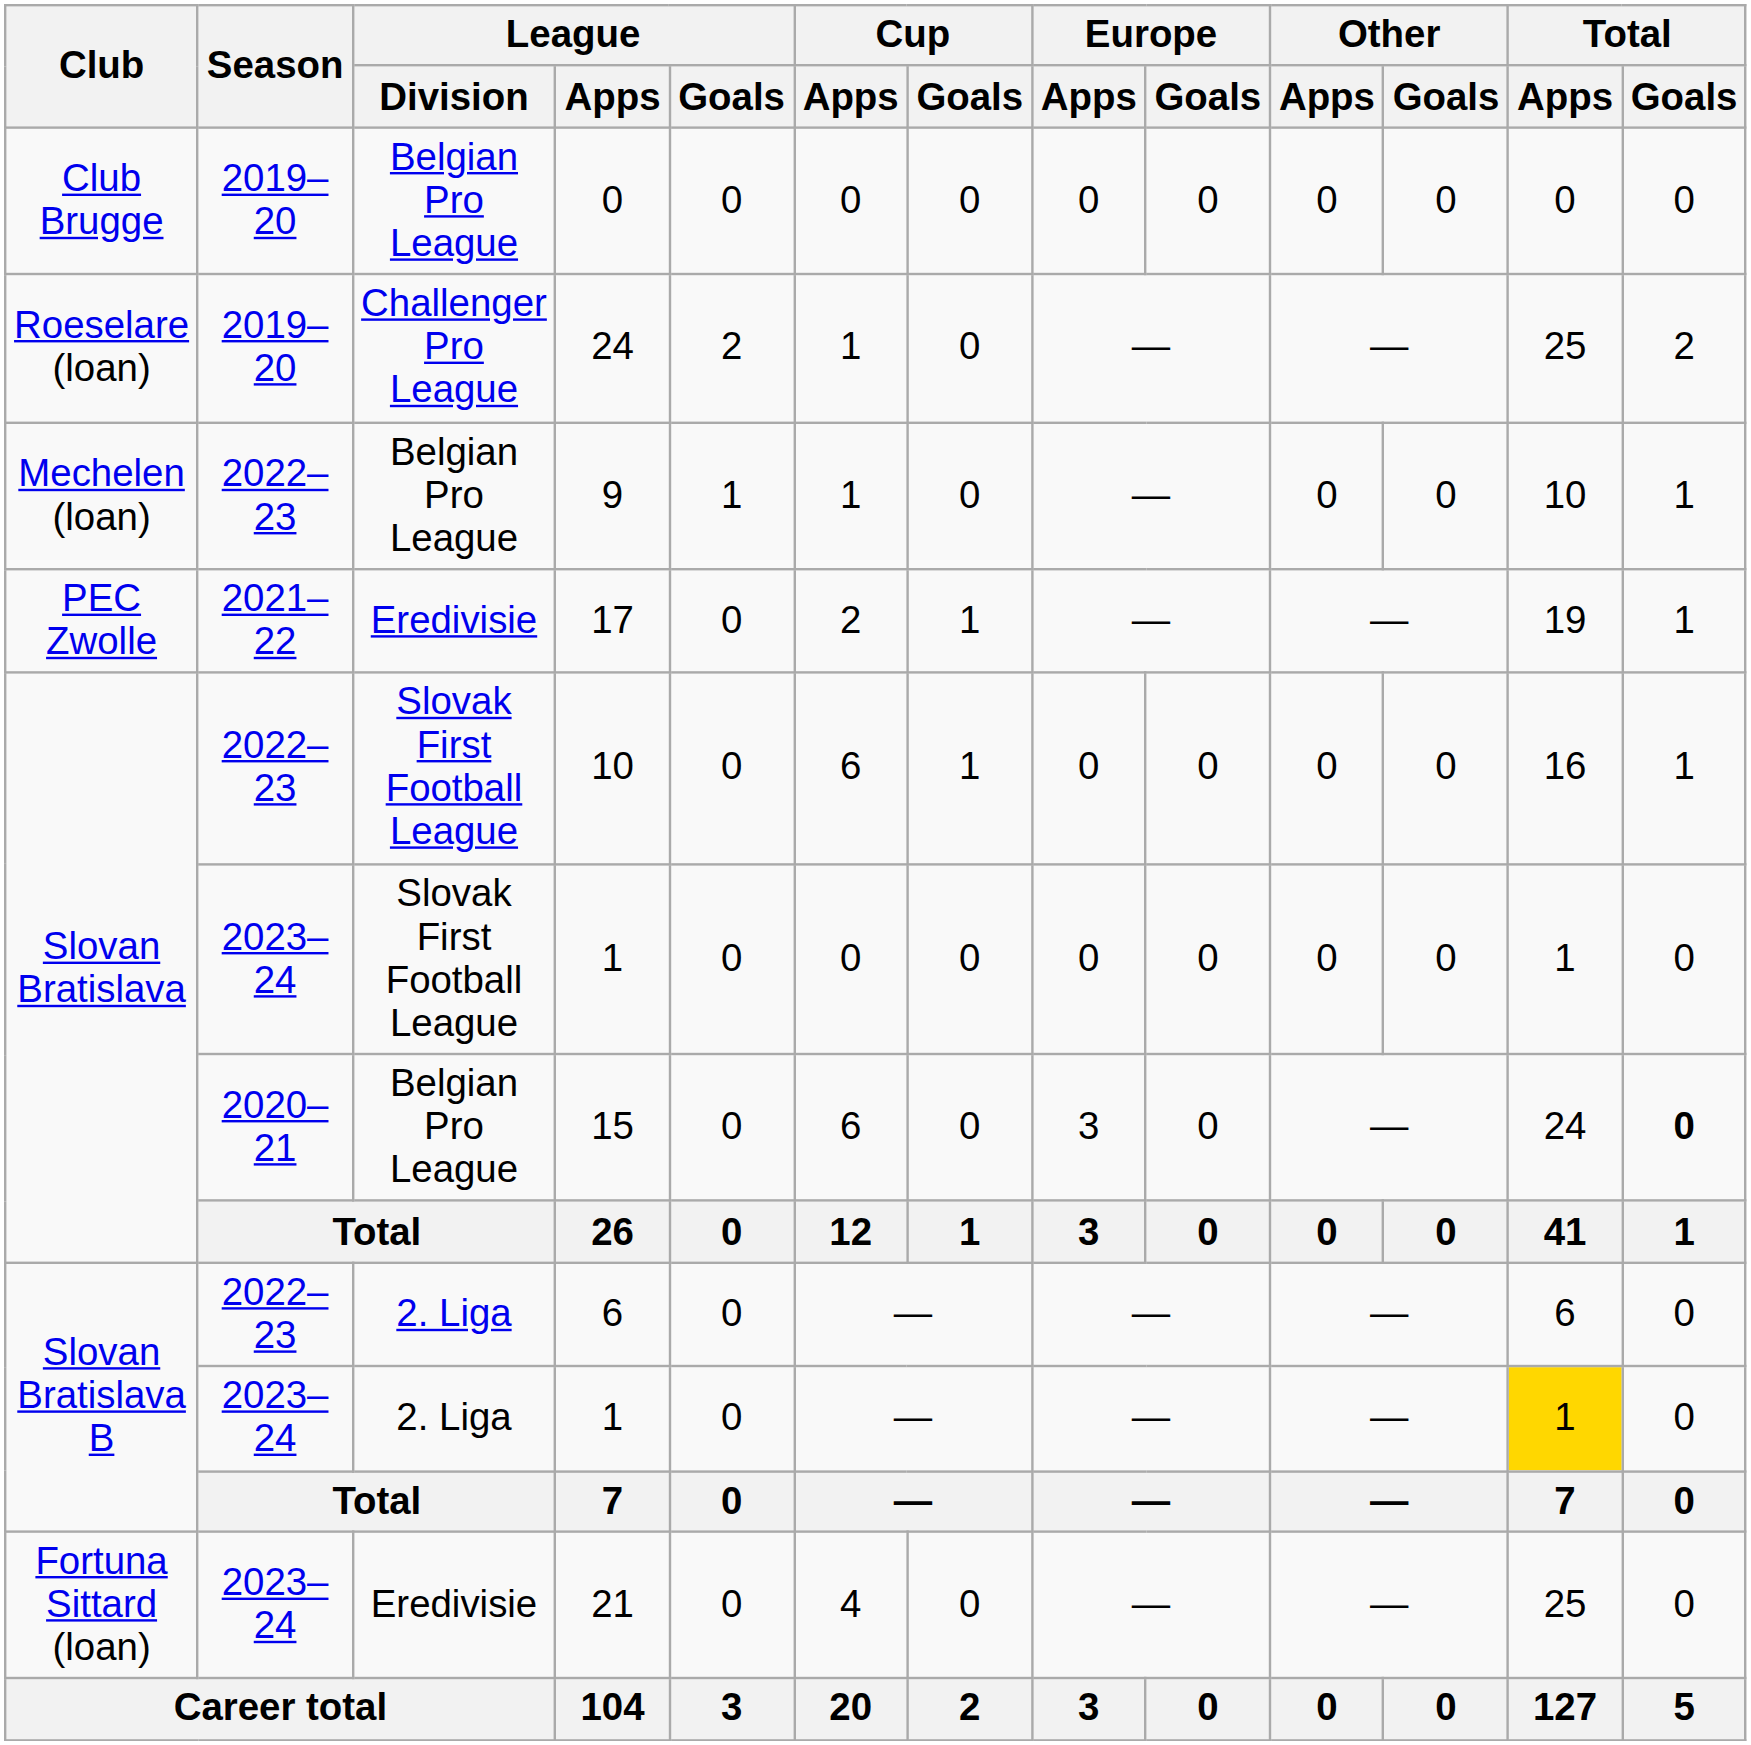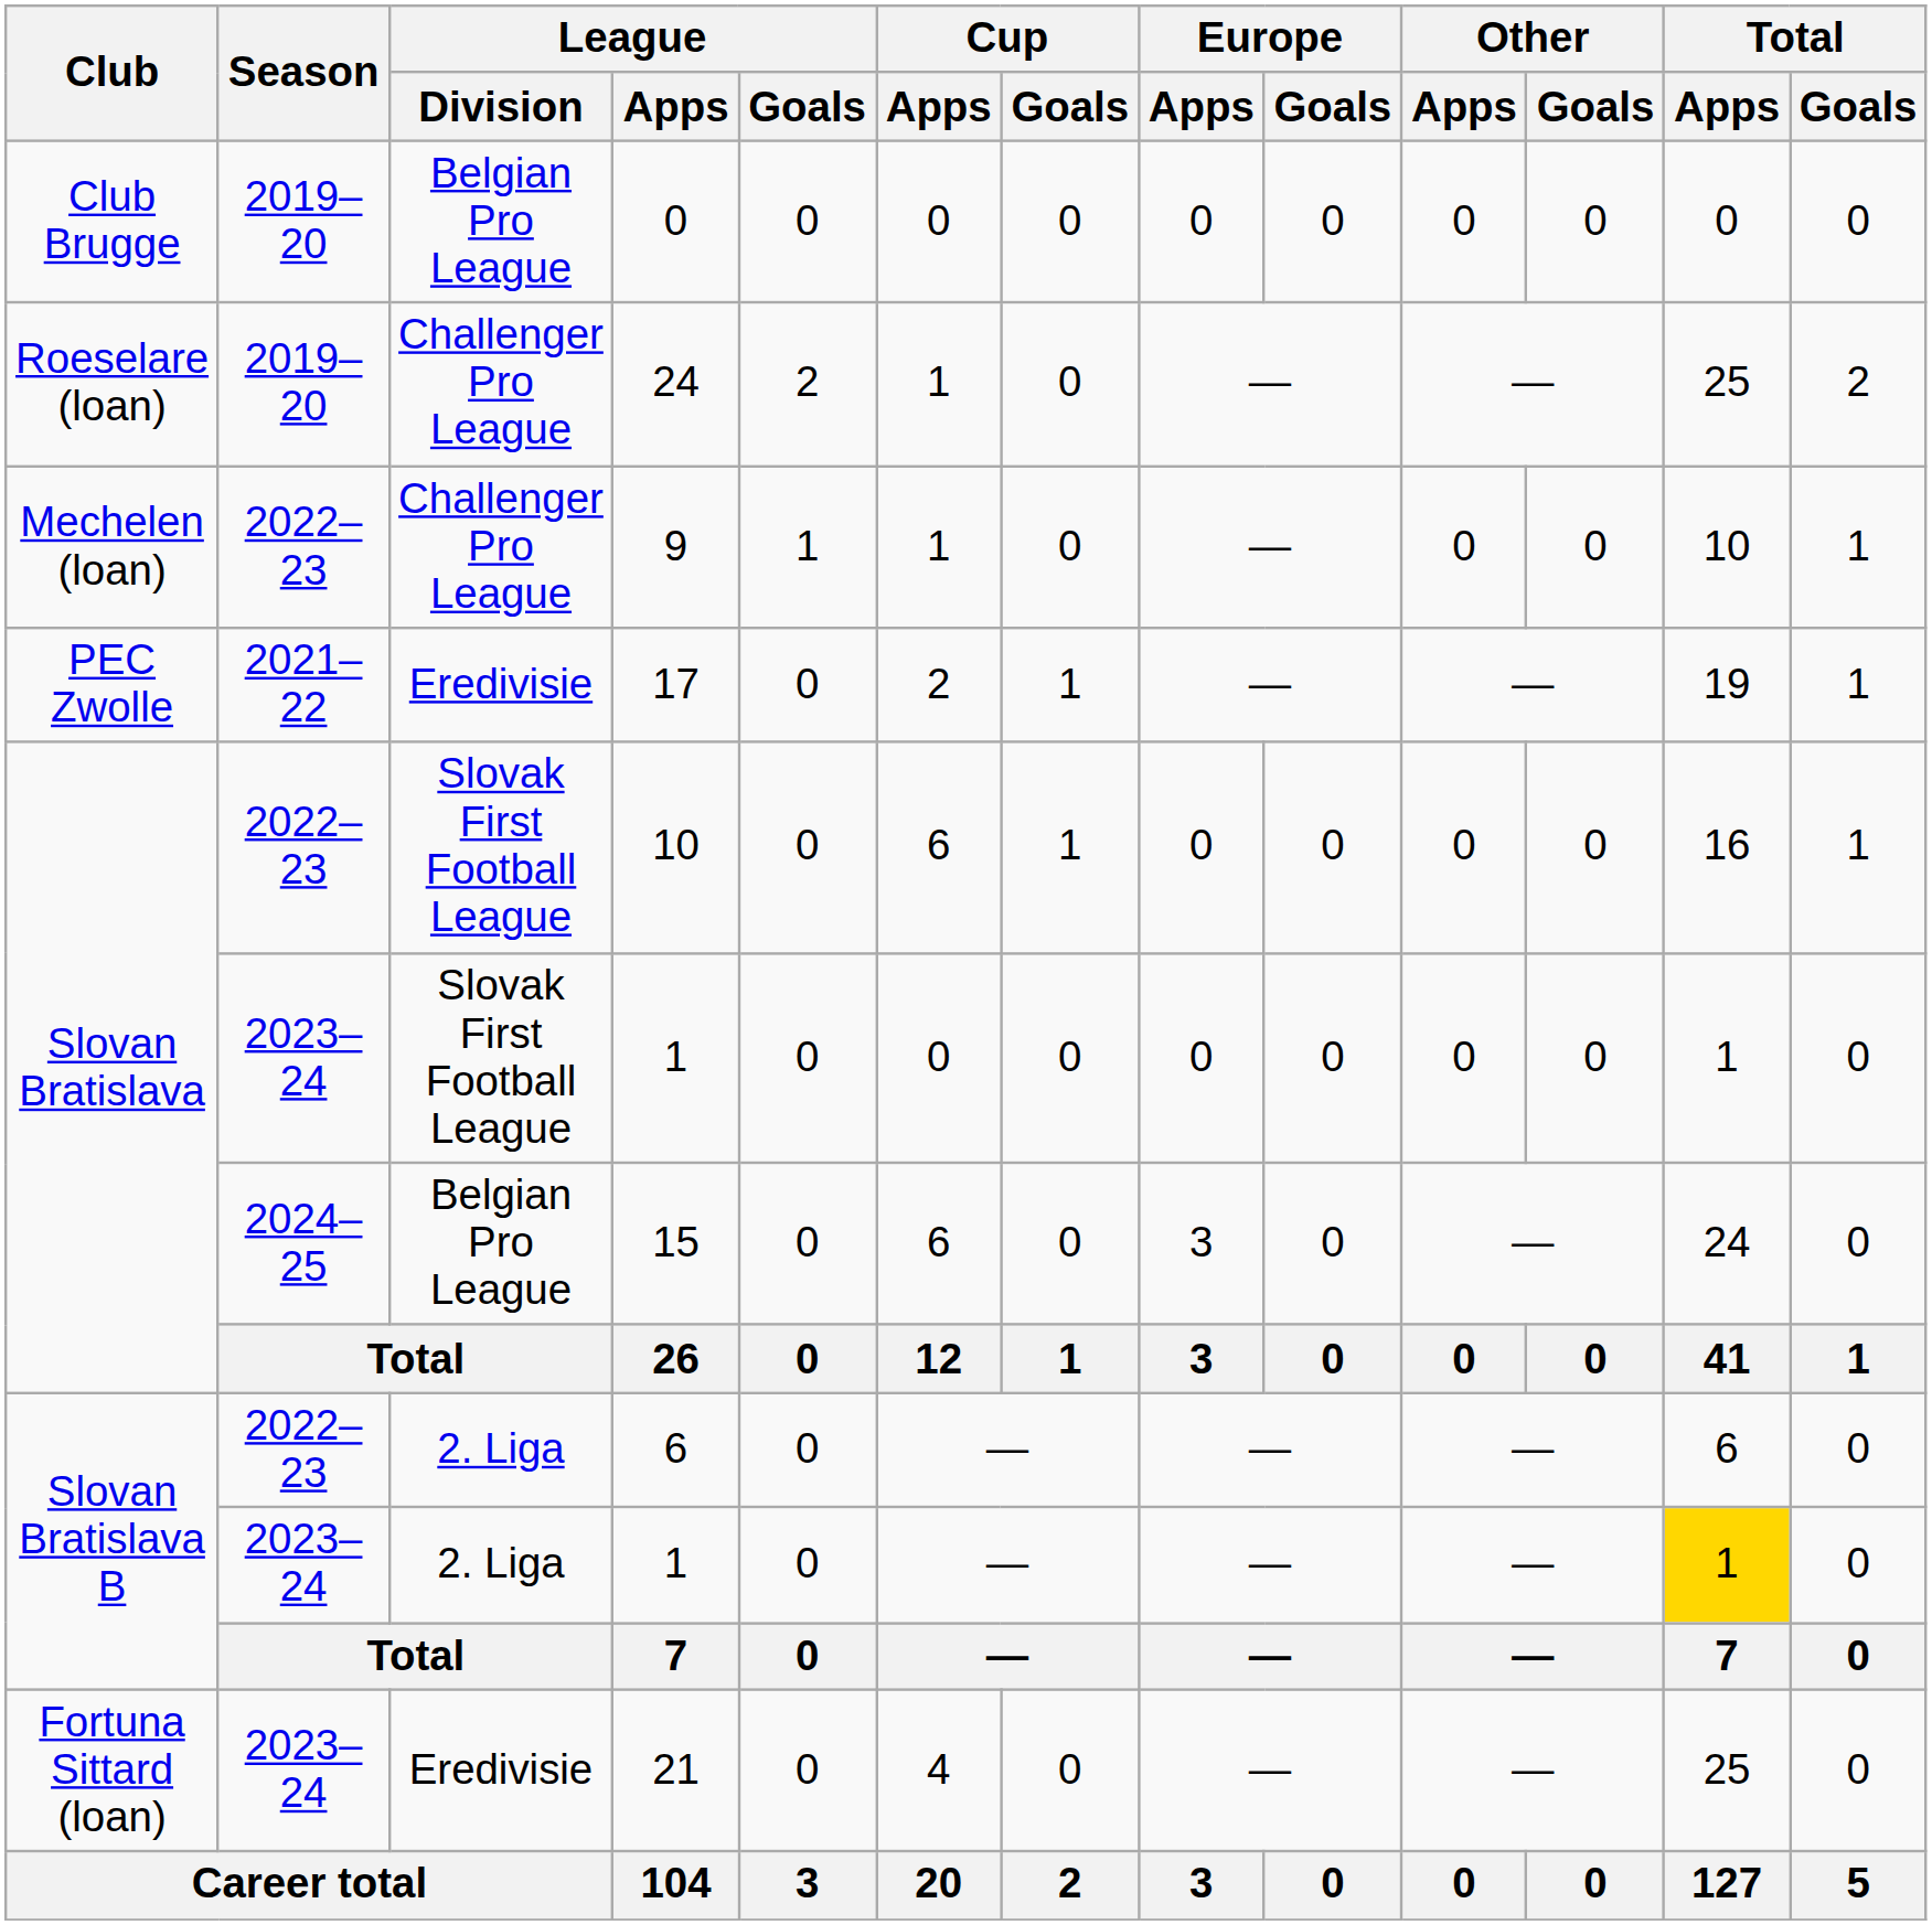 <table class="wikitable" style="text-align: center;">
 <tr>
 <th rowspan="2">Club</th>
 <th rowspan="2">Season</th>
 <th colspan="3">League</th>
 <th colspan="2">Cup</th>
 <th colspan="2">Europe</th>
 <th colspan="2">Other</th>
 <th colspan="2">Total</th>
 </tr>
 <tr>
 <th>Division</th>
 <th>Apps</th>
 <th>Goals</th>
 <th>Apps</th>
 <th>Goals</th>
 <th>Apps</th>
 <th>Goals</th>
 <th>Apps</th>
 <th>Goals</th>
 <th>Apps</th>
 <th>Goals</th>
 </tr>
 <tr>
 <td><a href='#'>Club Brugge</a></td>
 <td><a href='#'>2019–20</a></td>
 <td><a href='#'>Belgian Pro League</a></td>
 <td>0</td>
 <td>0</td>
 <td>0</td>
 <td>0</td>
 <td>0</td>
 <td>0</td>
 <td>0</td>
 <td>0</td>
 <td>0</td>
 <td>0</td>
 </tr>
 <tr>
 <td><a href='#'>Roeselare</a> (loan)</td>
 <td><a href='#'>2019–20</a></td>
 <td><a href='#'>Challenger Pro League</a></td>
 <td>24</td>
 <td>2</td>
 <td>1</td>
 <td>0</td>
 <td colspan="2">—</td>
 <td colspan="2">—</td>
 <td>25</td>
 <td>2</td>
 </tr>
 <tr>
 <td><a href='#'>Mechelen</a> (loan)</td>
 <td><a href='#'>2022–23</a></td>
-<td>Belgian Pro League</td>
+<td><a href='#'>Challenger Pro League</a></td>
 <td>9</td>
 <td>1</td>
 <td>1</td>
 <td>0</td>
 <td colspan="2">—</td>
 <td>0</td>
 <td>0</td>
 <td>10</td>
 <td>1</td>
 </tr>
 <tr>
 <td><a href='#'>PEC Zwolle</a></td>
 <td><a href='#'>2021–22</a></td>
 <td><a href='#'>Eredivisie</a></td>
 <td>17</td>
 <td>0</td>
 <td>2</td>
 <td>1</td>
 <td colspan="2">—</td>
 <td colspan="2">—</td>
 <td>19</td>
 <td>1</td>
 </tr>
 <tr>
 <td rowspan="4"><a href='#'>Slovan Bratislava</a></td>
 <td><a href='#'>2022–23</a></td>
 <td><a href='#'>Slovak First Football League</a></td>
 <td>10</td>
 <td>0</td>
 <td>6</td>
 <td>1</td>
 <td>0</td>
 <td>0</td>
 <td>0</td>
 <td>0</td>
 <td>16</td>
 <td>1</td>
 </tr>
 <tr>
 <td><a href='#'>2023–24</a></td>
 <td>Slovak First Football League</td>
 <td>1</td>
 <td>0</td>
 <td>0</td>
 <td>0</td>
 <td>0</td>
 <td>0</td>
 <td>0</td>
 <td>0</td>
 <td>1</td>
 <td>0</td>
 </tr>
 <tr>
-<td><a href='#'>2020–21</a></td>
+<td><a href='#'>2024–25</a></td>
 <td>Belgian Pro League</td>
 <td>15</td>
 <td>0</td>
 <td>6</td>
 <td>0</td>
 <td>3</td>
 <td>0</td>
 <td colspan="2">—</td>
 <td>24</td>
-<td><strong>0</strong></td>
+<td>0</td>
 </tr>
 <tr>
 <th colspan="2">Total</th>
 <th>26</th>
 <th>0</th>
 <th>12</th>
 <th>1</th>
 <th>3</th>
 <th>0</th>
 <th>0</th>
 <th>0</th>
 <th>41</th>
 <th>1</th>
 </tr>
 <tr>
 <td rowspan="3"><a href='#'>Slovan Bratislava B</a></td>
 <td><a href='#'>2022–23</a></td>
 <td><a href='#'>2. Liga</a></td>
 <td>6</td>
 <td>0</td>
 <td colspan="2">—</td>
 <td colspan="2">—</td>
 <td colspan="2">—</td>
 <td>6</td>
 <td>0</td>
 </tr>
 <tr>
 <td><a href='#'>2023–24</a></td>
 <td>2. Liga</td>
 <td>1</td>
 <td>0</td>
 <td colspan="2">—</td>
 <td colspan="2">—</td>
 <td colspan="2">—</td>
 <td style="background: gold;">1</td>
 <td>0</td>
 </tr>
 <tr>
 <th colspan="2">Total</th>
 <th>7</th>
 <th>0</th>
 <th colspan="2">—</th>
 <th colspan="2">—</th>
 <th colspan="2">—</th>
 <th>7</th>
 <th>0</th>
 </tr>
 <tr>
 <td><a href='#'>Fortuna Sittard</a> (loan)</td>
 <td><a href='#'>2023–24</a></td>
 <td>Eredivisie</td>
 <td>21</td>
 <td>0</td>
 <td>4</td>
 <td>0</td>
 <td colspan="2">—</td>
 <td colspan="2">—</td>
 <td>25</td>
 <td>0</td>
 </tr>
 <tr>
 <th colspan="3">Career total</th>
 <th>104</th>
 <th>3</th>
 <th>20</th>
 <th>2</th>
 <th>3</th>
 <th>0</th>
 <th>0</th>
 <th>0</th>
 <th>127</th>
 <th>5</th>
 </tr>
 </table>
